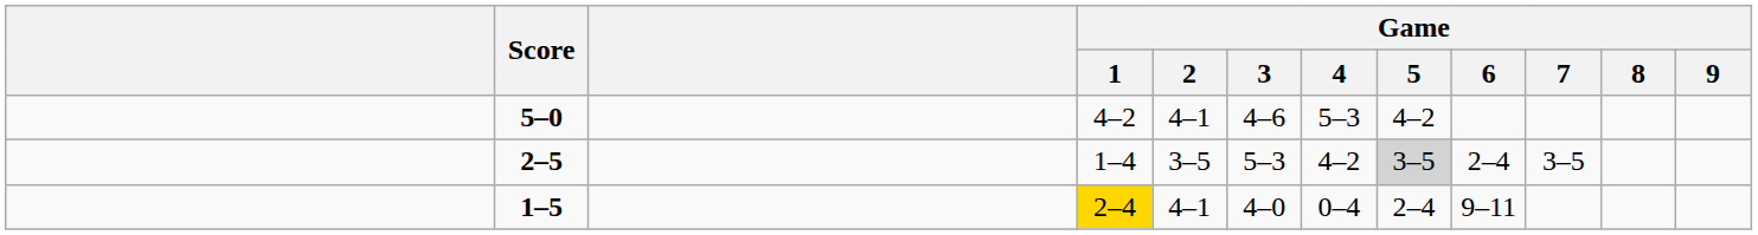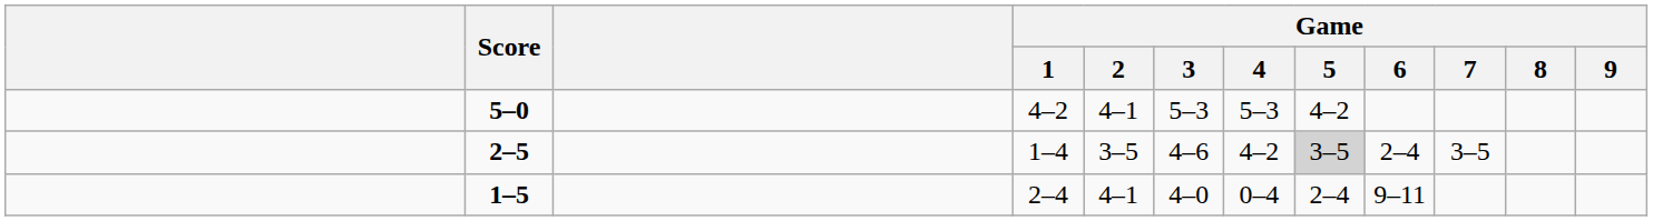 <table class="wikitable" style="text-align: center;">
 <tr>
 <th rowspan=2 align="right" width="270"></th>
 <th rowspan=2 width="45">Score</th>
 <th rowspan=2 align="left" width="270"></th>
 <th colspan=9>Game</th>
 </tr>
 <tr>
 <th width="35">1</th>
 <th width="35">2</th>
 <th width="35">3</th>
 <th width="35">4</th>
 <th width="35">5</th>
 <th width="35">6</th>
 <th width="35">7</th>
 <th width="35">8</th>
 <th width="35">9</th>
 </tr>
 <tr>
 <td align=left><strong><br></strong></td>
 <td align=center><strong>5–0</strong></td>
 <td align=left><br></td>
 <td>4–2</td>
 <td>4–1</td>
-<td>4–6</td>
+<td>5–3</td>
 <td>5–3</td>
 <td>4–2</td>
 <td></td>
 <td></td>
 <td></td>
 <td></td>
 </tr>
 <tr>
 <td align=left><br></td>
 <td align=center><strong>2–5</strong></td>
 <td align=left><strong><br></strong></td>
 <td>1–4</td>
 <td>3–5</td>
-<td>5–3</td>
+<td>4–6</td>
 <td>4–2</td>
 <td style="background: lightgrey;">3–5</td>
 <td>2–4</td>
 <td>3–5</td>
 <td></td>
 <td></td>
 </tr>
 <tr>
 <td align=left><br></td>
 <td align=center><strong>1–5</strong></td>
 <td align=left><strong><br></strong></td>
-<td style="background: gold;">2–4</td>
+<td>2–4</td>
 <td>4–1</td>
 <td>4–0</td>
 <td>0–4</td>
 <td>2–4</td>
 <td>9–11</td>
 <td></td>
 <td></td>
 <td></td>
 </tr>
 </table>
